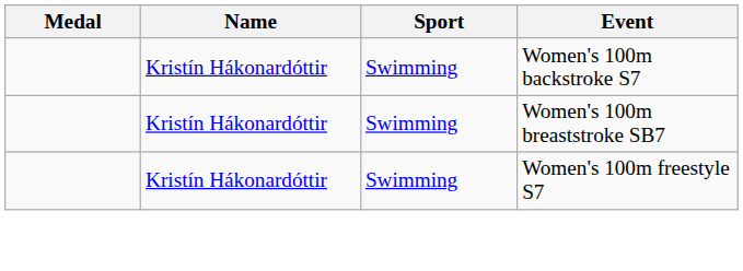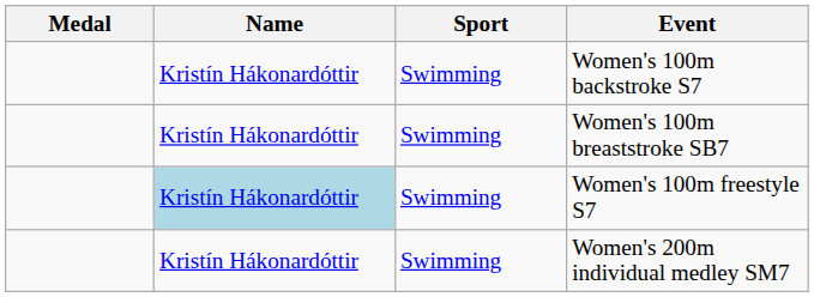 <table class="wikitable">
 <tr>
 <th style="width:6em">Medal</th>
 <th style="width:10em">Name</th>
 <th style="width:7em">Sport</th>
 <th style="width:10em">Event</th>
 </tr>
 <tr>
 <td></td>
 <td><a href='#'>Kristín Hákonardóttir</a></td>
 <td><a href='#'>Swimming</a></td>
 <td>Women's 100m backstroke S7</td>
 </tr>
 <tr>
 <td></td>
 <td><a href='#'>Kristín Hákonardóttir</a></td>
 <td><a href='#'>Swimming</a></td>
 <td>Women's 100m breaststroke SB7</td>
 </tr>
 <tr>
 <td></td>
-<td><a href='#'>Kristín Hákonardóttir</a></td>
+<td style="background: lightblue;"><a href='#'>Kristín Hákonardóttir</a></td>
 <td><a href='#'>Swimming</a></td>
 <td>Women's 100m freestyle S7</td>
 </tr>
+<tr>
+<td></td>
+<td><a href='#'>Kristín Hákonardóttir</a></td>
+<td><a href='#'>Swimming</a></td>
+<td>Women's 200m individual medley SM7</td>
+</tr>
 </table>
